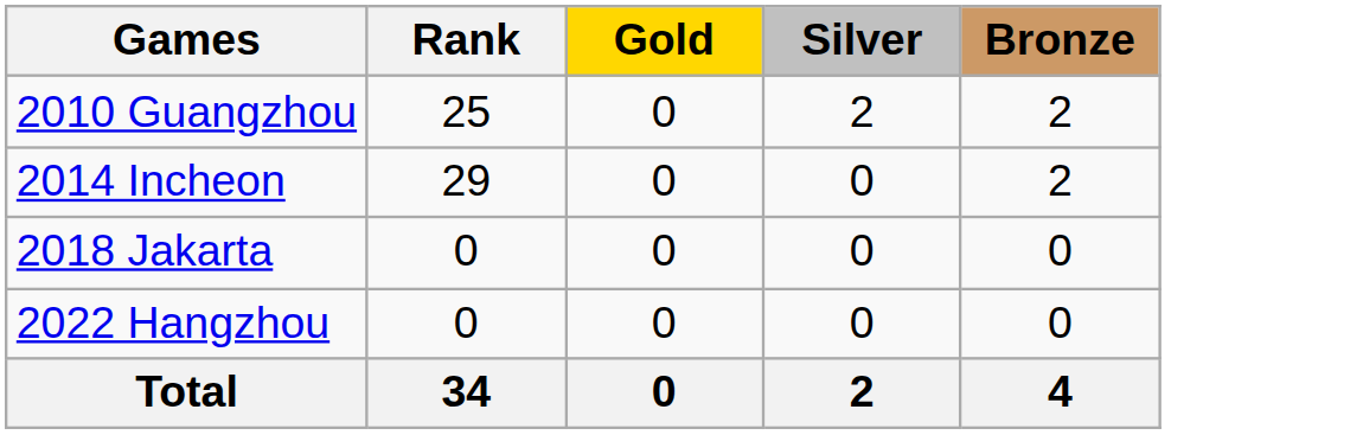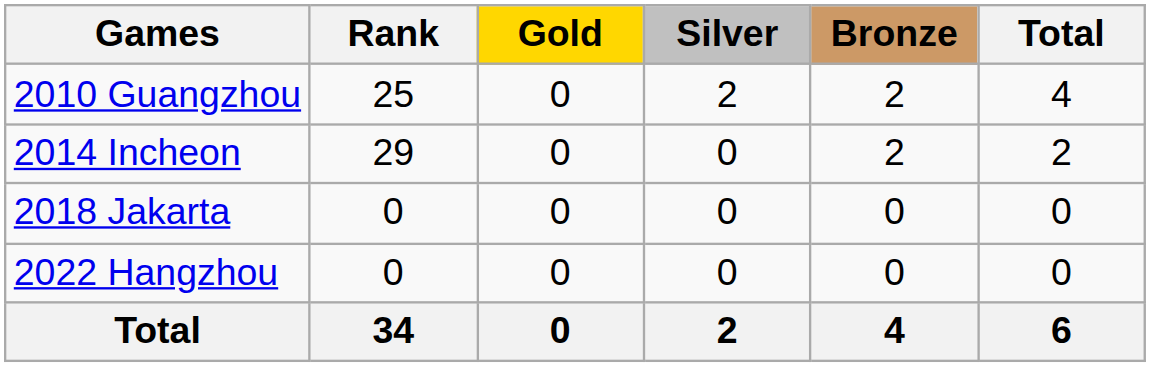 <table class="wikitable sortable" style="margin-top:0em; text-align:center; font-size:100%;">
 <tr>
 <th>Games</th>
 <th style="width:4em;">Rank</th>
 <th style="background:gold; width:4em;"><strong>Gold</strong></th>
 <th style="background:silver; width:4em;"><strong>Silver</strong></th>
 <th style="background:#cc9966; width:4em;"><strong>Bronze</strong></th>
+<th style="width:4em;">Total</th>
 </tr>
 <tr>
 <td align=left> <a href='#'>2010 Guangzhou</a></td>
 <td>25</td>
 <td>0</td>
 <td>2</td>
 <td>2</td>
+<td>4</td>
 </tr>
 <tr>
 <td align=left> <a href='#'>2014 Incheon</a></td>
 <td>29</td>
 <td>0</td>
 <td>0</td>
 <td>2</td>
+<td>2</td>
 </tr>
 <tr>
 <td align=left> <a href='#'>2018 Jakarta</a></td>
+<td>0</td>
 <td>0</td>
 <td>0</td>
 <td>0</td>
 <td>0</td>
 </tr>
 <tr>
 <td align=left> <a href='#'>2022 Hangzhou</a></td>
 <td>0</td>
 <td>0</td>
 <td>0</td>
 <td>0</td>
+<td>0</td>
 </tr>
 <tr>
 <th>Total</th>
 <th>34</th>
 <th>0</th>
 <th>2</th>
 <th>4</th>
+<th>6</th>
 </tr>
 </table>
